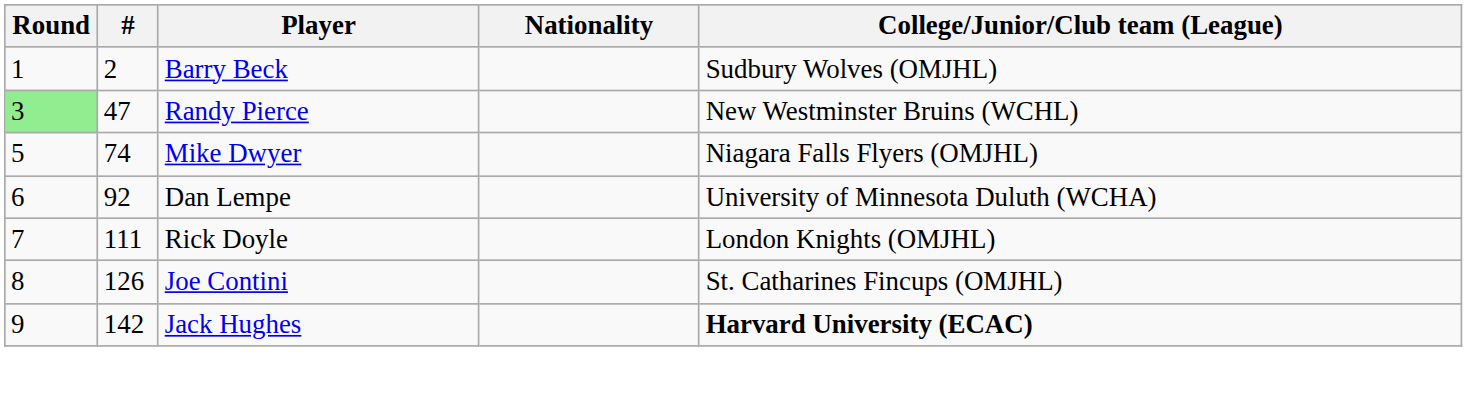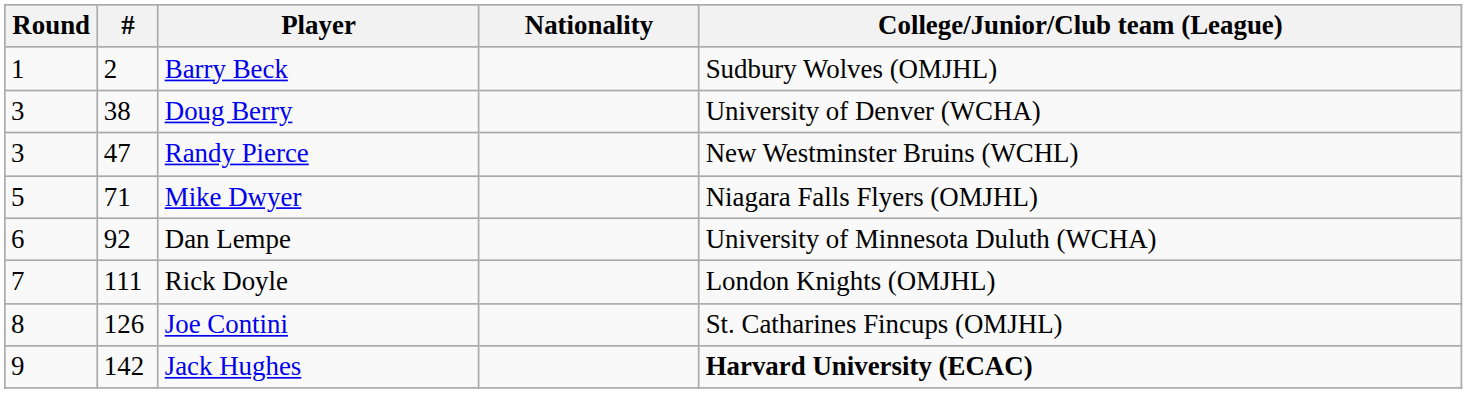 <table class="wikitable">
 <tr align="center">
 <th bgcolor="#DDDDFF" width="4.0%">Round</th>
 <th bgcolor="#DDDDFF" width="4.0%">#</th>
 <th bgcolor="#DDDDFF" width="21.0%">Player</th>
 <th bgcolor="#DDDDFF" width="14.5%">Nationality</th>
 <th bgcolor="#DDDDFF" width="50.0%">College/Junior/Club team (League)</th>
 </tr>
 <tr>
 <td>1</td>
 <td>2</td>
 <td><a href='#'>Barry Beck</a></td>
 <td></td>
 <td>Sudbury Wolves (OMJHL)</td>
 </tr>
 <tr>
-<td style="background: lightgreen;">3</td>
+<td>3</td>
+<td>38</td>
+<td><a href='#'>Doug Berry</a></td>
+<td></td>
+<td>University of Denver (WCHA)</td>
+</tr>
+<tr>
+<td>3</td>
 <td>47</td>
 <td><a href='#'>Randy Pierce</a></td>
 <td></td>
 <td>New Westminster Bruins (WCHL)</td>
 </tr>
 <tr>
 <td>5</td>
-<td>74</td>
+<td>71</td>
 <td><a href='#'>Mike Dwyer</a></td>
 <td></td>
 <td>Niagara Falls Flyers (OMJHL)</td>
 </tr>
 <tr>
 <td>6</td>
 <td>92</td>
 <td>Dan Lempe</td>
 <td></td>
 <td>University of Minnesota Duluth (WCHA)</td>
 </tr>
 <tr>
 <td>7</td>
 <td>111</td>
 <td>Rick Doyle</td>
 <td></td>
 <td>London Knights (OMJHL)</td>
 </tr>
 <tr>
 <td>8</td>
 <td>126</td>
 <td><a href='#'>Joe Contini</a></td>
 <td></td>
 <td>St. Catharines Fincups (OMJHL)</td>
 </tr>
 <tr>
 <td>9</td>
 <td>142</td>
 <td><a href='#'>Jack Hughes</a></td>
 <td></td>
 <td><strong>Harvard University (ECAC)</strong></td>
 </tr>
 </table>
